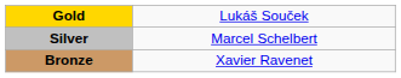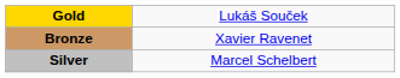 <table class="wikitable" style="text-align:center; " width="35%">
 <tr>
 <td bgcolor="gold"><strong>Gold</strong></td>
 <td><a href='#'>Lukáš Souček</a><br>  <small><em></em></small></td>
 </tr>
 <tr>
+<td bgcolor="CC9966"><strong>Bronze</strong></td>
+<td><a href='#'>Xavier Ravenet</a><br>  <small><em></em></small></td>
+</tr>
+<tr>
 <td bgcolor="silver"><strong>Silver</strong></td>
 <td><a href='#'>Marcel Schelbert</a><br>  <small><em></em></small></td>
 </tr>
-<tr>
-<td bgcolor="CC9966"><strong>Bronze</strong></td>
-<td><a href='#'>Xavier Ravenet</a><br>  <small><em></em></small></td>
-</tr>
 </table>
